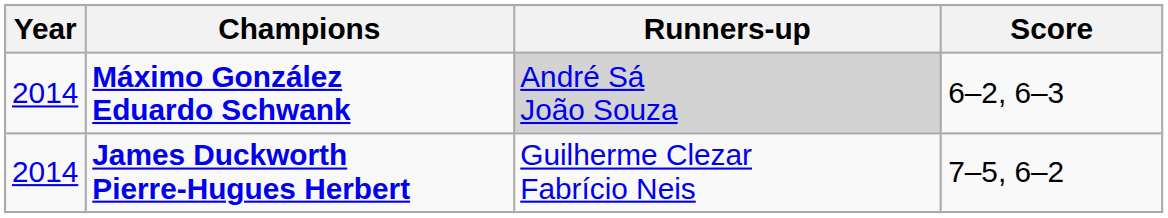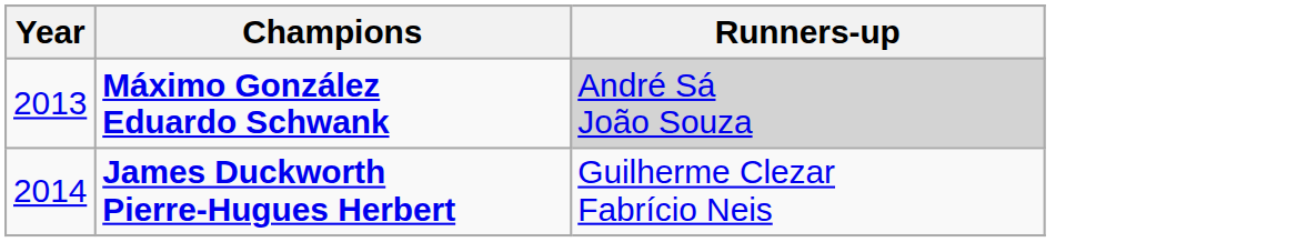 <table class="wikitable" style="font-size:90%">
 <tr>
 <th>Year</th>
 <th width="200">Champions</th>
 <th width="200">Runners-up</th>
-<th width="100">Score</th>
 </tr>
 <tr>
-<td><a href='#'>2014</a></td>
+<td><a href='#'>2013</a></td>
 <td> <strong><a href='#'>Máximo González</a></strong><br> <strong><a href='#'>Eduardo Schwank</a></strong></td>
 <td style="background: lightgrey;"> <a href='#'>André Sá</a><br> <a href='#'>João Souza</a></td>
-<td>6–2, 6–3</td>
 </tr>
 <tr>
 <td><a href='#'>2014</a></td>
 <td> <strong><a href='#'>James Duckworth</a></strong> <br>  <strong><a href='#'>Pierre-Hugues Herbert</a></strong></td>
 <td> <a href='#'>Guilherme Clezar</a> <br>  <a href='#'>Fabrício Neis</a></td>
-<td>7–5, 6–2</td>
 </tr>
 </table>
